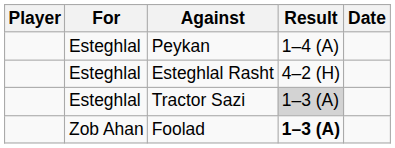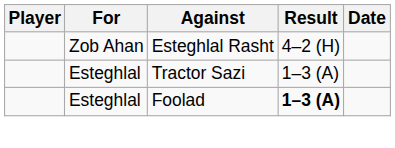 <table class="wikitable sortable">
 <tr>
 <th>Player</th>
 <th>For</th>
 <th>Against</th>
 <th align=center>Result</th>
 <th>Date</th>
 </tr>
 <tr>
 <td></td>
-<td>Esteghlal</td>
-<td>Peykan</td>
-<td>1–4 (A)</td>
-<td></td>
-</tr>
-<tr>
-<td></td>
-<td>Esteghlal</td>
+<td>Zob Ahan</td>
 <td>Esteghlal Rasht</td>
 <td>4–2 (H)</td>
 <td></td>
 </tr>
 <tr>
 <td></td>
 <td>Esteghlal</td>
 <td>Tractor Sazi</td>
-<td style="background: lightgrey;">1–3 (A)</td>
+<td>1–3 (A)</td>
 <td></td>
 </tr>
 <tr>
 <td></td>
-<td>Zob Ahan</td>
+<td>Esteghlal</td>
 <td>Foolad</td>
 <td><strong>1–3 (A)</strong></td>
 <td></td>
 </tr>
 </table>
